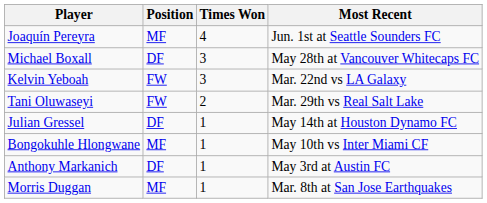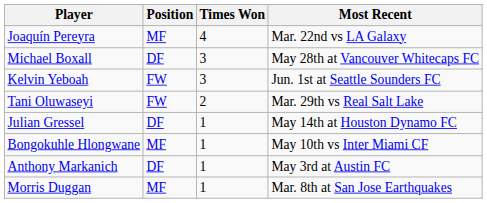 <table class=wikitable>
 <tr>
 <th>Player</th>
 <th>Position</th>
 <th>Times Won</th>
 <th>Most Recent</th>
 </tr>
 <tr>
 <td> <a href='#'>Joaquín Pereyra</a></td>
 <td><a href='#'>MF</a></td>
 <td>4</td>
-<td>Jun. 1st at <a href='#'>Seattle Sounders FC</a></td>
+<td>Mar. 22nd vs <a href='#'>LA Galaxy</a></td>
 </tr>
 <tr>
 <td> <a href='#'>Michael Boxall</a></td>
 <td><a href='#'>DF</a></td>
 <td>3</td>
 <td>May 28th at <a href='#'>Vancouver Whitecaps FC</a></td>
 </tr>
 <tr>
 <td> <a href='#'>Kelvin Yeboah</a></td>
 <td><a href='#'>FW</a></td>
 <td>3</td>
-<td>Mar. 22nd vs <a href='#'>LA Galaxy</a></td>
+<td>Jun. 1st at <a href='#'>Seattle Sounders FC</a></td>
 </tr>
 <tr>
 <td> <a href='#'>Tani Oluwaseyi</a></td>
 <td><a href='#'>FW</a></td>
 <td>2</td>
 <td>Mar. 29th vs <a href='#'>Real Salt Lake</a></td>
 </tr>
 <tr>
 <td> <a href='#'>Julian Gressel</a></td>
 <td><a href='#'>DF</a></td>
 <td>1</td>
 <td>May 14th at <a href='#'>Houston Dynamo FC</a></td>
 </tr>
 <tr>
 <td> <a href='#'>Bongokuhle Hlongwane</a></td>
 <td><a href='#'>MF</a></td>
 <td>1</td>
 <td>May 10th vs <a href='#'>Inter Miami CF</a></td>
 </tr>
 <tr>
 <td> <a href='#'>Anthony Markanich</a></td>
 <td><a href='#'>DF</a></td>
 <td>1</td>
 <td>May 3rd at <a href='#'>Austin FC</a></td>
 </tr>
 <tr>
 <td> <a href='#'>Morris Duggan</a></td>
 <td><a href='#'>MF</a></td>
 <td>1</td>
 <td>Mar. 8th at <a href='#'>San Jose Earthquakes</a></td>
 </tr>
 </table>
